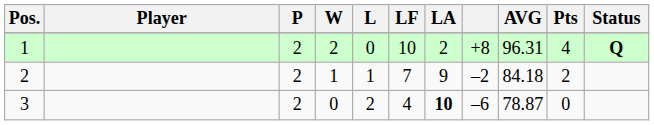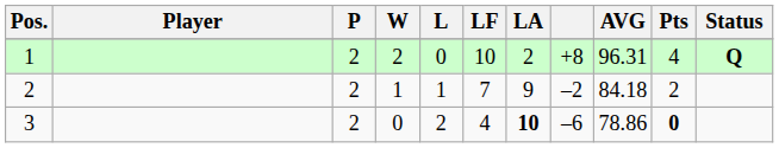 <table class="wikitable" style="text-align:center; margin: 1em auto 1em auto, align:left">
 <tr>
 <th width=25>Pos.</th>
 <th width=200>Player</th>
 <th width=25>P</th>
 <th width=25>W</th>
 <th width=25>L</th>
 <th width=25>LF</th>
 <th width=25>LA</th>
 <th width=25></th>
 <th width=35>AVG</th>
 <th width=25>Pts</th>
 <th width=50>Status</th>
 </tr>
 <tr>
 </tr>
 <tr style="background-color:#ccffcc">
 <td>1</td>
 <td align=left></td>
 <td>2</td>
 <td>2</td>
 <td>0</td>
 <td>10</td>
 <td>2</td>
 <td>+8</td>
 <td>96.31</td>
 <td>4</td>
 <td><strong>Q</strong></td>
 </tr>
 <tr style=>
 <td>2</td>
 <td align=left></td>
 <td>2</td>
 <td>1</td>
 <td>1</td>
 <td>7</td>
 <td>9</td>
 <td>–2</td>
 <td>84.18</td>
 <td>2</td>
 <td></td>
 </tr>
 <tr style=>
 <td>3</td>
 <td align=left></td>
 <td>2</td>
 <td>0</td>
 <td>2</td>
 <td>4</td>
 <td><strong>10</strong></td>
 <td>–6</td>
-<td>78.87</td>
-<td>0</td>
+<td>78.86</td>
+<td><strong>0</strong></td>
 <td></td>
 </tr>
 </table>
